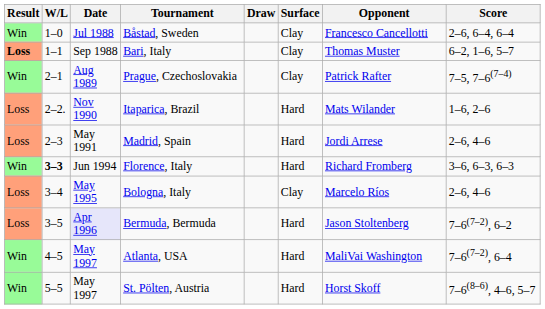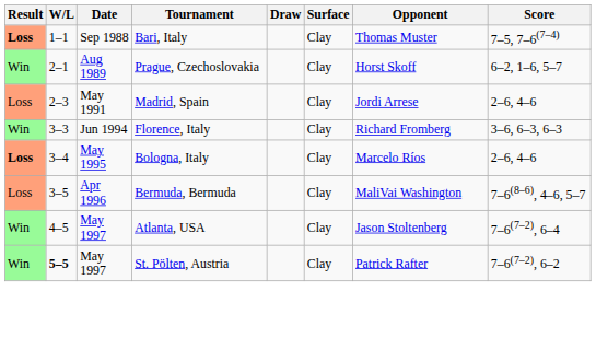 <table class="sortable wikitable">
 <tr>
 <th style="width:40px">Result</th>
 <th style="width:30px" class="unsortable">W/L</th>
 <th style="width:60px">Date</th>
 <th style="width:160px">Tournament</th>
 <th style="width:20px">Draw</th>
 <th style="width:50px">Surface</th>
 <th style="width:160px">Opponent</th>
 <th style="width:120px" class="unsortable">Score</th>
 </tr>
 <tr>
-<td style="background:#98fb98;">Win</td>
-<td>1–0</td>
-<td><a href='#'>Jul 1988</a></td>
-<td><a href='#'>Båstad</a>, Sweden</td>
-<td></td>
-<td>Clay</td>
-<td> <a href='#'>Francesco Cancellotti</a></td>
-<td>2–6, 6–4, 6–4</td>
-</tr>
-<tr>
 <td style="background:#ffa07a;"><strong>Loss</strong></td>
 <td>1–1</td>
 <td>Sep 1988</td>
 <td><a href='#'>Bari</a>, Italy</td>
 <td></td>
 <td>Clay</td>
 <td> <a href='#'>Thomas Muster</a></td>
-<td>6–2, 1–6, 5–7</td>
+<td>7–5, 7–6<sup>(7–4)</sup></td>
 </tr>
 <tr>
 <td style="background:#98fb98;">Win</td>
 <td>2–1</td>
 <td><a href='#'>Aug 1989</a></td>
 <td><a href='#'>Prague</a>, Czechoslovakia</td>
 <td></td>
 <td>Clay</td>
-<td> <a href='#'>Patrick Rafter</a></td>
-<td>7–5, 7–6<sup>(7–4)</sup></td>
-</tr>
-<tr>
-<td style="background:#ffa07a;">Loss</td>
-<td>2–2.</td>
-<td><a href='#'>Nov 1990</a></td>
-<td><a href='#'>Itaparica</a>, Brazil</td>
-<td></td>
-<td>Hard</td>
-<td> <a href='#'>Mats Wilander</a></td>
-<td>1–6, 2–6</td>
+<td> <a href='#'>Horst Skoff</a></td>
+<td>6–2, 1–6, 5–7</td>
 </tr>
 <tr>
 <td style="background:#ffa07a;">Loss</td>
 <td>2–3</td>
 <td>May 1991</td>
 <td><a href='#'>Madrid</a>, Spain</td>
 <td></td>
-<td>Hard</td>
+<td>Clay</td>
 <td> <a href='#'>Jordi Arrese</a></td>
 <td>2–6, 4–6</td>
 </tr>
 <tr>
 <td style="background:#98fb98;">Win</td>
-<td><strong>3–3</strong></td>
+<td>3–3</td>
 <td>Jun 1994</td>
 <td><a href='#'>Florence</a>, Italy</td>
 <td></td>
-<td>Hard</td>
+<td>Clay</td>
 <td> <a href='#'>Richard Fromberg</a></td>
 <td>3–6, 6–3, 6–3</td>
 </tr>
 <tr>
-<td style="background:#ffa07a;">Loss</td>
+<td style="background:#ffa07a;"><strong>Loss</strong></td>
 <td>3–4</td>
 <td><a href='#'>May 1995</a></td>
 <td><a href='#'>Bologna</a>, Italy</td>
 <td></td>
 <td>Clay</td>
 <td> <a href='#'>Marcelo Ríos</a></td>
 <td>2–6, 4–6</td>
 </tr>
 <tr>
 <td style="background:#ffa07a;">Loss</td>
 <td>3–5</td>
-<td style="background: lavender;"><a href='#'>Apr 1996</a></td>
+<td><a href='#'>Apr 1996</a></td>
 <td><a href='#'>Bermuda</a>, Bermuda</td>
 <td></td>
-<td>Hard</td>
-<td> <a href='#'>Jason Stoltenberg</a></td>
-<td>7–6<sup>(7–2)</sup>, 6–2</td>
+<td>Clay</td>
+<td> <a href='#'>MaliVai Washington</a></td>
+<td>7–6<sup>(8–6)</sup>, 4–6, 5–7</td>
 </tr>
 <tr>
 <td style="background:#98fb98;">Win</td>
 <td>4–5</td>
 <td><a href='#'>May 1997</a></td>
 <td><a href='#'>Atlanta</a>, USA</td>
 <td></td>
-<td>Hard</td>
-<td> <a href='#'>MaliVai Washington</a></td>
+<td>Clay</td>
+<td> <a href='#'>Jason Stoltenberg</a></td>
 <td>7–6<sup>(7–2)</sup>, 6–4</td>
 </tr>
 <tr>
 <td style="background:#98fb98;">Win</td>
-<td>5–5</td>
+<td><strong>5–5</strong></td>
 <td>May 1997</td>
 <td><a href='#'>St. Pölten</a>, Austria</td>
 <td></td>
-<td>Hard</td>
-<td> <a href='#'>Horst Skoff</a></td>
-<td>7–6<sup>(8–6)</sup>, 4–6, 5–7</td>
+<td>Clay</td>
+<td> <a href='#'>Patrick Rafter</a></td>
+<td>7–6<sup>(7–2)</sup>, 6–2</td>
 </tr>
 </table>
